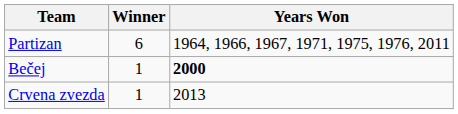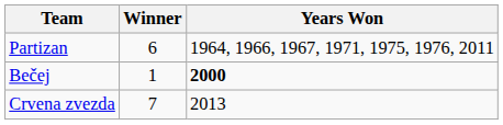 <table class="wikitable">
 <tr>
 <th>Team</th>
 <th>Winner</th>
 <th>Years Won</th>
 </tr>
 <tr>
 <td><a href='#'>Partizan</a></td>
 <td align=center>6</td>
 <td>1964, 1966, 1967, 1971, 1975, 1976, 2011</td>
 </tr>
 <tr>
 <td><a href='#'>Bečej</a></td>
 <td align=center>1</td>
 <td><strong>2000</strong></td>
 </tr>
 <tr>
 <td><a href='#'>Crvena zvezda</a></td>
-<td align=center>1</td>
+<td align=center>7</td>
 <td>2013</td>
 </tr>
 </table>
